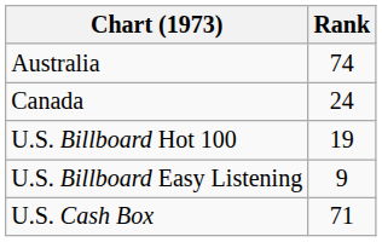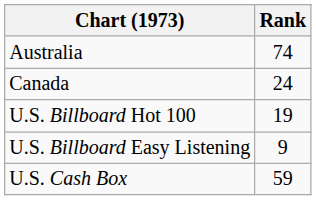 <table class="wikitable sortable">
 <tr>
 <th align="left">Chart (1973)</th>
 <th style="text-align:center;">Rank</th>
 </tr>
 <tr>
 <td>Australia </td>
 <td style="text-align:center;">74</td>
 </tr>
 <tr>
 <td>Canada </td>
 <td style="text-align:center;">24</td>
 </tr>
 <tr>
 <td>U.S. <em>Billboard</em> Hot 100</td>
 <td style="text-align:center;">19</td>
 </tr>
 <tr>
 <td>U.S. <em>Billboard</em> Easy Listening</td>
 <td style="text-align:center;">9</td>
 </tr>
 <tr>
 <td>U.S. <em>Cash Box</em></td>
-<td style="text-align:center;">71</td>
+<td style="text-align:center;">59</td>
 </tr>
 </table>
